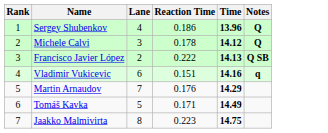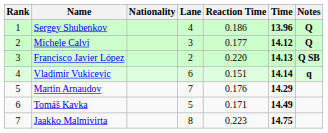 <table class="wikitable sortable" style="text-align:center">
 <tr>
 <th>Rank</th>
 <th>Name</th>
+<th>Nationality</th>
 <th>Lane</th>
 <th>Reaction Time</th>
 <th>Time</th>
 <th>Notes</th>
 </tr>
 <tr bgcolor=ccffcc>
 <td>1</td>
 <td align=left><a href='#'>Sergey Shubenkov</a></td>
+<td align=left></td>
 <td>4</td>
 <td>0.186</td>
 <td><strong>13.96</strong></td>
 <td><strong>Q</strong></td>
 </tr>
 <tr bgcolor=ccffcc>
 <td>2</td>
 <td align=left><a href='#'>Michele Calvi</a></td>
+<td align=left></td>
 <td>3</td>
-<td>0.178</td>
+<td>0.177</td>
 <td><strong>14.12</strong></td>
 <td><strong>Q</strong></td>
 </tr>
 <tr bgcolor=ccffcc>
 <td>3</td>
 <td align=left><a href='#'>Francisco Javier López</a></td>
+<td align=left></td>
 <td>2</td>
-<td>0.222</td>
+<td>0.220</td>
 <td><strong>14.13</strong></td>
 <td><strong>Q SB</strong></td>
 </tr>
 <tr bgcolor=ddffdd>
 <td>4</td>
 <td align=left><a href='#'>Vladimir Vukicevic</a></td>
+<td align=left></td>
 <td>6</td>
 <td>0.151</td>
-<td><strong>14.16</strong></td>
+<td><strong>14.14</strong></td>
 <td><strong>q</strong></td>
 </tr>
 <tr>
 <td>5</td>
 <td align=left><a href='#'>Martin Arnaudov</a></td>
+<td align=left></td>
 <td>7</td>
 <td>0.176</td>
 <td><strong>14.29</strong></td>
 <td></td>
 </tr>
 <tr>
 <td>6</td>
 <td align=left><a href='#'>Tomáš Kavka</a></td>
+<td align=left></td>
 <td>5</td>
 <td>0.171</td>
 <td><strong>14.49</strong></td>
 <td></td>
 </tr>
 <tr>
 <td>7</td>
 <td align=left><a href='#'>Jaakko Malmivirta</a></td>
+<td align=left></td>
 <td>8</td>
 <td>0.223</td>
 <td><strong>14.75</strong></td>
 <td></td>
 </tr>
 </table>
